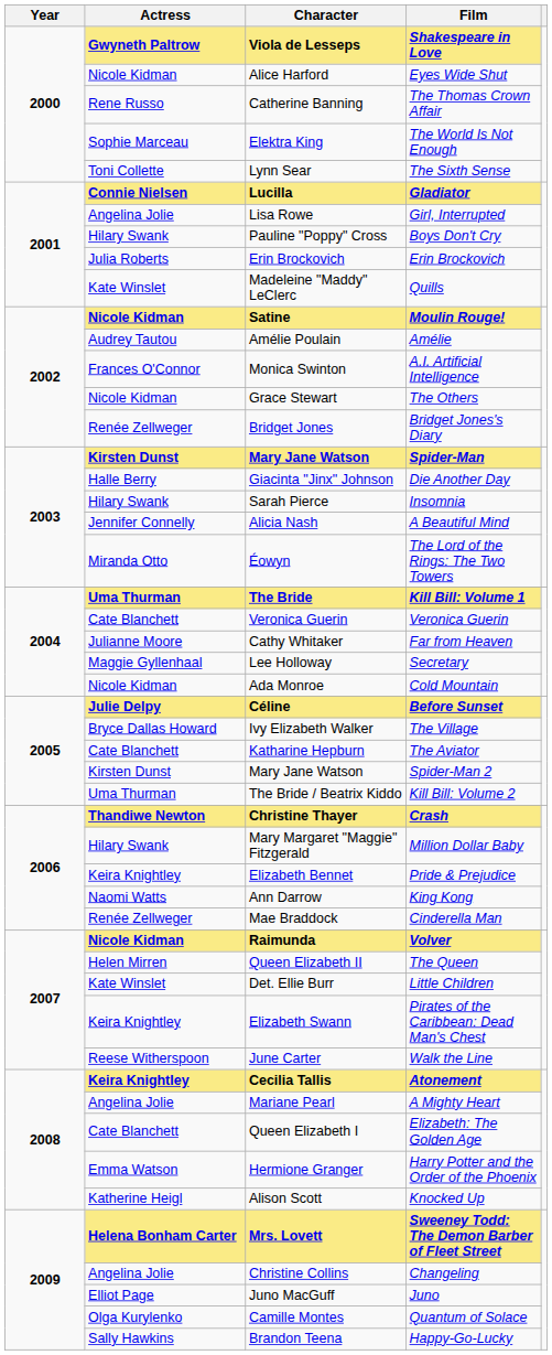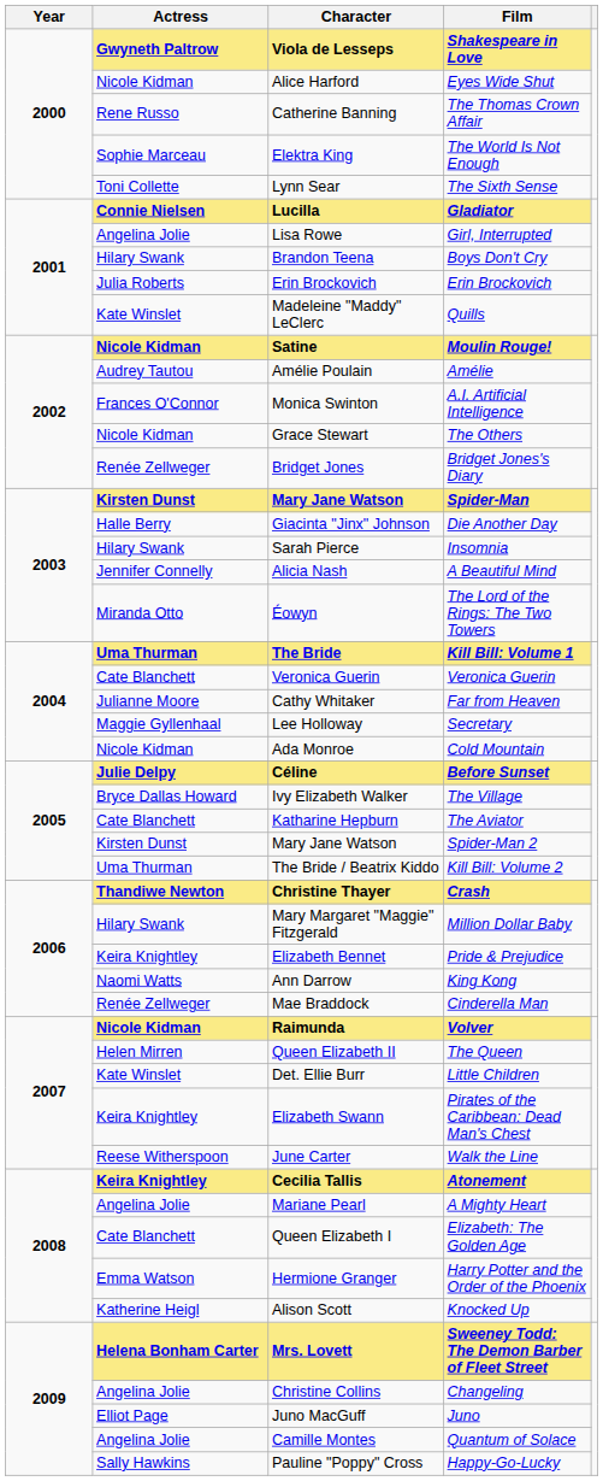 <table class="wikitable" width="50%">
 <tr>
 <th width="15%">Year</th>
 <th width="30%">Actress</th>
 <th width="30%">Character</th>
 <th width="60%">Film</th>
 <th width="2%"></th>
 </tr>
 <tr>
 <td rowspan="5" style="text-align:center"><strong>2000<br> </strong></td>
 <td style="background:#FAEB86"><strong><a href='#'>Gwyneth Paltrow</a></strong></td>
 <td style="background:#FAEB86"><strong>Viola de Lesseps</strong></td>
 <td style="background:#FAEB86"><strong><em><a href='#'>Shakespeare in Love</a></em></strong></td>
 <td rowspan="5" style="text-align:center"></td>
 </tr>
 <tr>
 <td><a href='#'>Nicole Kidman</a></td>
 <td>Alice Harford</td>
 <td><em><a href='#'>Eyes Wide Shut</a></em></td>
 </tr>
 <tr>
 <td><a href='#'>Rene Russo</a></td>
 <td>Catherine Banning</td>
 <td><em><a href='#'>The Thomas Crown Affair</a></em></td>
 </tr>
 <tr>
 <td><a href='#'>Sophie Marceau</a></td>
 <td><a href='#'>Elektra King</a></td>
 <td><em><a href='#'>The World Is Not Enough</a></em></td>
 </tr>
 <tr>
 <td><a href='#'>Toni Collette</a></td>
 <td>Lynn Sear</td>
 <td><em><a href='#'>The Sixth Sense</a></em></td>
 </tr>
 <tr>
 <td rowspan="5" style="text-align:center"><strong>2001<br> </strong></td>
 <td style="background:#FAEB86"><strong><a href='#'>Connie Nielsen</a></strong></td>
 <td style="background:#FAEB86"><strong>Lucilla</strong></td>
 <td style="background:#FAEB86"><strong><em><a href='#'>Gladiator</a></em></strong></td>
 <td rowspan="5" style="text-align:center"></td>
 </tr>
 <tr>
 <td><a href='#'>Angelina Jolie</a></td>
 <td>Lisa Rowe</td>
 <td><em><a href='#'>Girl, Interrupted</a></em></td>
 </tr>
 <tr>
 <td><a href='#'>Hilary Swank</a></td>
-<td>Pauline "Poppy" Cross</td>
+<td><a href='#'>Brandon Teena</a></td>
 <td><em><a href='#'>Boys Don't Cry</a></em></td>
 </tr>
 <tr>
 <td><a href='#'>Julia Roberts</a></td>
 <td><a href='#'>Erin Brockovich</a></td>
 <td><em><a href='#'>Erin Brockovich</a></em></td>
 </tr>
 <tr>
 <td><a href='#'>Kate Winslet</a></td>
 <td>Madeleine "Maddy" LeClerc</td>
 <td><em><a href='#'>Quills</a></em></td>
 </tr>
 <tr>
 <td rowspan="5" style="text-align:center"><strong>2002<br> </strong></td>
 <td style="background:#FAEB86"><strong><a href='#'>Nicole Kidman</a></strong></td>
 <td style="background:#FAEB86"><strong>Satine</strong></td>
 <td style="background:#FAEB86"><strong><em><a href='#'>Moulin Rouge!</a></em></strong></td>
 <td rowspan="5" style="text-align:center"><br></td>
 </tr>
 <tr>
 <td><a href='#'>Audrey Tautou</a></td>
 <td>Amélie Poulain</td>
 <td><em><a href='#'>Amélie</a></em></td>
 </tr>
 <tr>
 <td><a href='#'>Frances O'Connor</a></td>
 <td>Monica Swinton</td>
 <td><em><a href='#'>A.I. Artificial Intelligence</a></em></td>
 </tr>
 <tr>
 <td><a href='#'>Nicole Kidman</a></td>
 <td>Grace Stewart</td>
 <td><em><a href='#'>The Others</a></em></td>
 </tr>
 <tr>
 <td><a href='#'>Renée Zellweger</a></td>
 <td><a href='#'>Bridget Jones</a></td>
 <td><em><a href='#'>Bridget Jones's Diary</a></em></td>
 </tr>
 <tr>
 <td rowspan="5" style="text-align:center"><strong>2003<br> </strong></td>
 <td style="background:#FAEB86"><strong><a href='#'>Kirsten Dunst</a></strong></td>
 <td style="background:#FAEB86"><strong><a href='#'>Mary Jane Watson</a></strong></td>
 <td style="background:#FAEB86"><strong><em><a href='#'>Spider-Man</a></em></strong></td>
 <td rowspan="5" style="text-align:center"></td>
 </tr>
 <tr>
 <td><a href='#'>Halle Berry</a></td>
 <td><a href='#'>Giacinta "Jinx" Johnson</a></td>
 <td><em><a href='#'>Die Another Day</a></em></td>
 </tr>
 <tr>
 <td><a href='#'>Hilary Swank</a></td>
 <td>Sarah Pierce</td>
 <td><em><a href='#'>Insomnia</a></em></td>
 </tr>
 <tr>
 <td><a href='#'>Jennifer Connelly</a></td>
 <td><a href='#'>Alicia Nash</a></td>
 <td><em><a href='#'>A Beautiful Mind</a></em></td>
 </tr>
 <tr>
 <td><a href='#'>Miranda Otto</a></td>
 <td><a href='#'>Éowyn</a></td>
 <td><em><a href='#'>The Lord of the Rings: The Two Towers</a></em></td>
 </tr>
 <tr>
 <td rowspan="5" style="text-align:center"><strong>2004<br> </strong></td>
 <td style="background:#FAEB86"><strong><a href='#'>Uma Thurman</a></strong></td>
 <td style="background:#FAEB86"><strong><a href='#'>The Bride</a></strong></td>
 <td style="background:#FAEB86"><strong><em><a href='#'>Kill Bill: Volume 1</a></em></strong></td>
 <td rowspan="5" style="text-align:center"></td>
 </tr>
 <tr>
 <td><a href='#'>Cate Blanchett</a></td>
 <td><a href='#'>Veronica Guerin</a></td>
 <td><em><a href='#'>Veronica Guerin</a></em></td>
 </tr>
 <tr>
 <td><a href='#'>Julianne Moore</a></td>
 <td>Cathy Whitaker</td>
 <td><em><a href='#'>Far from Heaven</a></em></td>
 </tr>
 <tr>
 <td><a href='#'>Maggie Gyllenhaal</a></td>
 <td>Lee Holloway</td>
 <td><em><a href='#'>Secretary</a></em></td>
 </tr>
 <tr>
 <td><a href='#'>Nicole Kidman</a></td>
 <td>Ada Monroe</td>
 <td><em><a href='#'>Cold Mountain</a></em></td>
 </tr>
 <tr>
 <td rowspan="5" style="text-align:center"><strong>2005<br> </strong></td>
 <td style="background:#FAEB86"><strong><a href='#'>Julie Delpy</a></strong></td>
 <td style="background:#FAEB86"><strong>Céline</strong></td>
 <td style="background:#FAEB86"><strong><em><a href='#'>Before Sunset</a></em></strong></td>
 <td rowspan="5" style="text-align:center"></td>
 </tr>
 <tr>
 <td><a href='#'>Bryce Dallas Howard</a></td>
 <td>Ivy Elizabeth Walker</td>
 <td><em><a href='#'>The Village</a></em></td>
 </tr>
 <tr>
 <td><a href='#'>Cate Blanchett</a></td>
 <td><a href='#'>Katharine Hepburn</a></td>
 <td><em><a href='#'>The Aviator</a></em></td>
 </tr>
 <tr>
 <td><a href='#'>Kirsten Dunst</a></td>
 <td>Mary Jane Watson</td>
 <td><em><a href='#'>Spider-Man 2</a></em></td>
 </tr>
 <tr>
 <td><a href='#'>Uma Thurman</a></td>
 <td>The Bride / Beatrix Kiddo</td>
 <td><em><a href='#'>Kill Bill: Volume 2</a></em></td>
 </tr>
 <tr>
 <td rowspan="5" style="text-align:center"><strong>2006<br> </strong></td>
 <td style="background:#FAEB86"><strong><a href='#'>Thandiwe Newton</a></strong></td>
 <td style="background:#FAEB86"><strong>Christine Thayer</strong></td>
 <td style="background:#FAEB86"><strong><em><a href='#'>Crash</a></em></strong></td>
 <td rowspan="5" style="text-align:center"><br></td>
 </tr>
 <tr>
 <td><a href='#'>Hilary Swank</a></td>
 <td>Mary Margaret "Maggie" Fitzgerald</td>
 <td><em><a href='#'>Million Dollar Baby</a></em></td>
 </tr>
 <tr>
 <td><a href='#'>Keira Knightley</a></td>
 <td><a href='#'>Elizabeth Bennet</a></td>
 <td><em><a href='#'>Pride & Prejudice</a></em></td>
 </tr>
 <tr>
 <td><a href='#'>Naomi Watts</a></td>
 <td>Ann Darrow</td>
 <td><em><a href='#'>King Kong</a></em></td>
 </tr>
 <tr>
 <td><a href='#'>Renée Zellweger</a></td>
 <td>Mae Braddock</td>
 <td><em><a href='#'>Cinderella Man</a></em></td>
 </tr>
 <tr>
 <td rowspan="5" style="text-align:center"><strong>2007<br> </strong></td>
 <td style="background:#FAEB86"><strong><a href='#'>Nicole Kidman</a></strong></td>
 <td style="background:#FAEB86"><strong>Raimunda</strong></td>
 <td style="background:#FAEB86"><strong><em><a href='#'>Volver</a></em></strong></td>
 <td rowspan="5" style="text-align:center"></td>
 </tr>
 <tr>
 <td><a href='#'>Helen Mirren</a></td>
 <td><a href='#'>Queen Elizabeth II</a></td>
 <td><em><a href='#'>The Queen</a></em></td>
 </tr>
 <tr>
 <td><a href='#'>Kate Winslet</a></td>
 <td>Det. Ellie Burr</td>
 <td><em><a href='#'>Little Children</a></em></td>
 </tr>
 <tr>
 <td><a href='#'>Keira Knightley</a></td>
 <td><a href='#'>Elizabeth Swann</a></td>
 <td><em><a href='#'>Pirates of the Caribbean: Dead Man's Chest</a></em></td>
 </tr>
 <tr>
 <td><a href='#'>Reese Witherspoon</a></td>
 <td><a href='#'>June Carter</a></td>
 <td><em><a href='#'>Walk the Line</a></em></td>
 </tr>
 <tr>
 <td rowspan="5" style="text-align:center"><strong>2008<br> </strong></td>
 <td style="background:#FAEB86"><strong><a href='#'>Keira Knightley</a></strong></td>
 <td style="background:#FAEB86"><strong>Cecilia Tallis</strong></td>
 <td style="background:#FAEB86"><strong><em><a href='#'>Atonement</a></em></strong></td>
 <td rowspan="5" style="text-align:center"></td>
 </tr>
 <tr>
 <td><a href='#'>Angelina Jolie</a></td>
 <td><a href='#'>Mariane Pearl</a></td>
 <td><em><a href='#'>A Mighty Heart</a></em></td>
 </tr>
 <tr>
 <td><a href='#'>Cate Blanchett</a></td>
 <td>Queen Elizabeth I</td>
 <td><em><a href='#'>Elizabeth: The Golden Age</a></em></td>
 </tr>
 <tr>
 <td><a href='#'>Emma Watson</a></td>
 <td><a href='#'>Hermione Granger</a></td>
 <td><em><a href='#'>Harry Potter and the Order of the Phoenix</a></em></td>
 </tr>
 <tr>
 <td><a href='#'>Katherine Heigl</a></td>
 <td>Alison Scott</td>
 <td><em><a href='#'>Knocked Up</a></em></td>
 </tr>
 <tr>
 <td rowspan="5" style="text-align:center"><strong>2009<br> </strong></td>
 <td style="background:#FAEB86"><strong><a href='#'>Helena Bonham Carter</a></strong></td>
 <td style="background:#FAEB86"><strong><a href='#'>Mrs. Lovett</a></strong></td>
 <td style="background:#FAEB86"><strong><em><a href='#'>Sweeney Todd: The Demon Barber of Fleet Street</a></em></strong></td>
 <td rowspan="5" style="text-align:center"></td>
 </tr>
 <tr>
 <td><a href='#'>Angelina Jolie</a></td>
 <td><a href='#'>Christine Collins</a></td>
 <td><em><a href='#'>Changeling</a></em></td>
 </tr>
 <tr>
 <td><a href='#'>Elliot Page</a></td>
 <td>Juno MacGuff</td>
 <td><em><a href='#'>Juno</a></em></td>
 </tr>
 <tr>
-<td><a href='#'>Olga Kurylenko</a></td>
+<td><a href='#'>Angelina Jolie</a></td>
 <td><a href='#'>Camille Montes</a></td>
 <td><em><a href='#'>Quantum of Solace</a></em></td>
 </tr>
 <tr>
 <td><a href='#'>Sally Hawkins</a></td>
-<td><a href='#'>Brandon Teena</a></td>
+<td>Pauline "Poppy" Cross</td>
 <td><em><a href='#'>Happy-Go-Lucky</a></em></td>
 </tr>
 </table>
